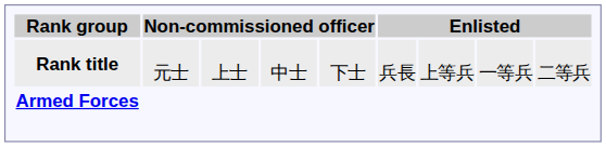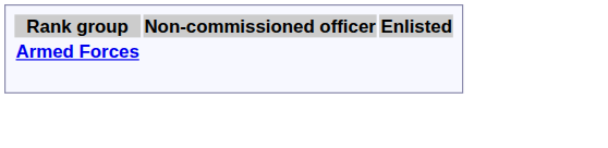 <table bgcolor=#f7f8ff style="border:1px solid #8888aa; padding:5px; margin-bottom:15px; font-size:90%; text-align:center;">
 <tr bgcolor=#CCC>
 <th>Rank group</th>
 <th colspan=4>Non-commissioned officer</th>
 <th colspan=4>Enlisted</th>
-</tr>
-<tr bgcolor=#ececec>
-<td><strong>Rank title</strong></td>
-<td><br>元士<br></td>
-<td><br>上士<br></td>
-<td><br>中士<br></td>
-<td><br>下士<br></td>
-<td><br>兵長<br></td>
-<td><br>上等兵<br></td>
-<td><br>一等兵<br></td>
-<td><br>二等兵<br></td>
 </tr>
 <tr>
 <td><strong> <a href='#'>Armed Forces</a></strong></td>
 <td></td>
 <td></td>
 <td></td>
 <td></td>
 <td></td>
 <td></td>
 <td></td>
 <td></td>
 </tr>
 <tr>
 <td><strong></strong></td>
 <td></td>
 <td></td>
 <td></td>
 <td></td>
 <td></td>
 <td></td>
 <td></td>
 <td></td>
 </tr>
 <tr>
 <td><strong></strong></td>
 <td></td>
 <td></td>
 <td></td>
 <td></td>
 <td></td>
 <td></td>
 <td></td>
 <td></td>
 </tr>
 <tr>
 <td><strong></strong></td>
 <td></td>
 <td></td>
 <td></td>
 <td></td>
 <td></td>
 <td></td>
 <td></td>
 <td></td>
 </tr>
 <tr>
 <td><strong></strong></td>
 <td></td>
 <td></td>
 <td></td>
 <td></td>
 <td></td>
 <td></td>
 <td></td>
 <td></td>
 </tr>
 </table>
